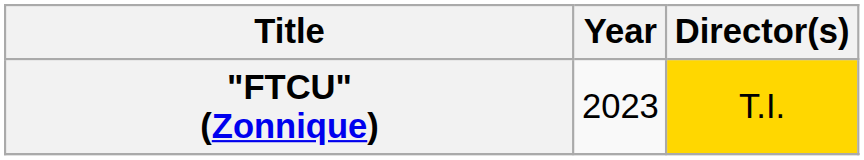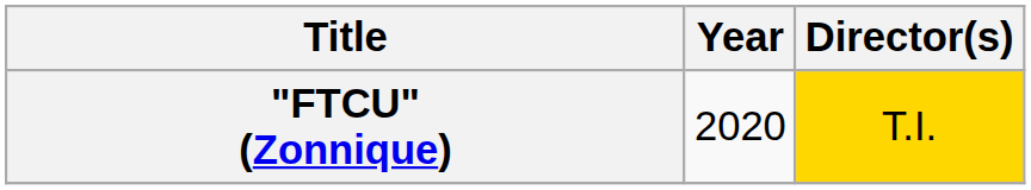 <table class="wikitable plainrowheaders" style="text-align:center;">
 <tr>
 <th scope="col" style="width:16em;">Title</th>
 <th scope="col">Year</th>
 <th scope="col">Director(s)</th>
 </tr>
 <tr>
 <th scope="row">"FTCU"<br><span>(<a href='#'>Zonnique</a>)</span></th>
-<td rowspan="1">2023</td>
+<td rowspan="1">2020</td>
 <td style="background: gold;">T.I.</td>
 </tr>
 <tr>
 </tr>
 </table>
